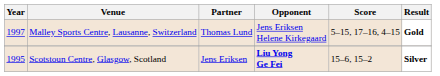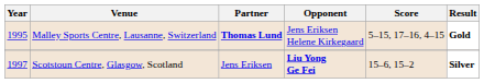 <table class="sortable wikitable" style="font-size: 90%;">
 <tr>
 <th>Year</th>
 <th>Venue</th>
 <th>Partner</th>
 <th>Opponent</th>
 <th>Score</th>
 <th>Result</th>
 </tr>
 <tr style="background:#F3E6D7">
-<td align="center"><a href='#'>1997</a></td>
+<td align="center"><a href='#'>1995</a></td>
 <td align="left"><a href='#'>Malley Sports Centre</a>, <a href='#'>Lausanne</a>, <a href='#'>Switzerland</a></td>
-<td align="left"> <a href='#'>Thomas Lund</a></td>
+<td align="left"><strong> <a href='#'>Thomas Lund</a></strong></td>
 <td align="left"> <a href='#'>Jens Eriksen</a> <br>  <a href='#'>Helene Kirkegaard</a></td>
 <td align="left">5–15, 17–16, 4–15</td>
 <td style="text-align:left; background: white"> <strong>Gold</strong></td>
 </tr>
 <tr>
 </tr>
 <tr style="background:#F3E6D7">
-<td align="center"><a href='#'>1995</a></td>
+<td align="center"><a href='#'>1997</a></td>
 <td align="left"><a href='#'>Scotstoun Centre</a>, <a href='#'>Glasgow</a>, Scotland</td>
 <td align="left"> <a href='#'>Jens Eriksen</a></td>
 <td align="left"><strong> <a href='#'>Liu Yong</a><br> <a href='#'>Ge Fei</a></strong></td>
 <td align="left">15–6, 15–2</td>
 <td style="text-align:left; background:white"> <strong>Silver</strong></td>
 </tr>
 </table>
